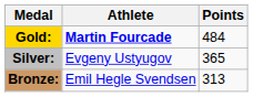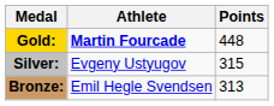 <table class="wikitable">
 <tr>
 <th><strong>Medal</strong></th>
 <th><strong>Athlete</strong></th>
 <th><strong>Points</strong></th>
 </tr>
 <tr>
 <td style="text-align:center;background-color:gold;"><strong>Gold:</strong></td>
 <td> <strong><a href='#'>Martin Fourcade</a></strong></td>
-<td>484</td>
+<td>448</td>
 </tr>
 <tr>
 <td style="text-align:center;background-color:silver;"><strong>Silver:</strong></td>
 <td> <a href='#'>Evgeny Ustyugov</a></td>
-<td>365</td>
+<td>315</td>
 </tr>
 <tr>
 <td style="text-align:center;background-color:#CC9966;"><strong>Bronze:</strong></td>
 <td> <a href='#'>Emil Hegle Svendsen</a></td>
 <td>313</td>
 </tr>
 </table>
